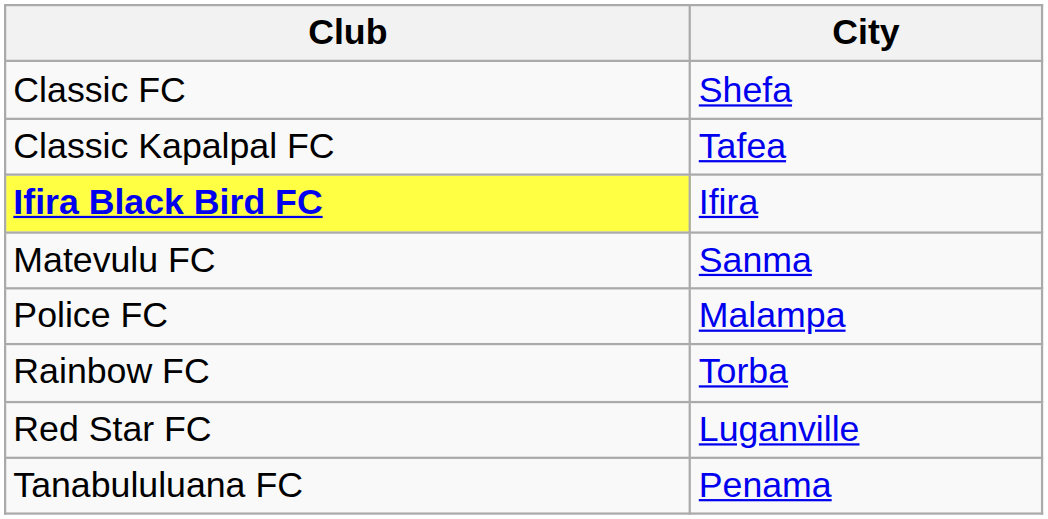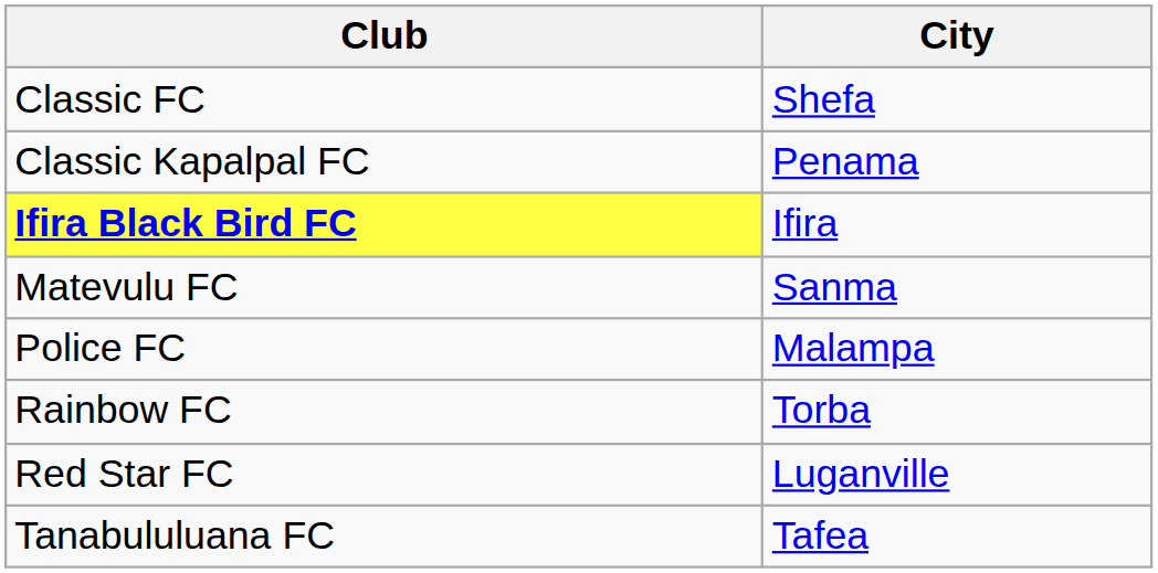 <table class="wikitable">
 <tr>
 <th width="300px">Club</th>
 <th width="150px">City</th>
 </tr>
 <tr>
 <td>Classic FC</td>
 <td><a href='#'>Shefa</a></td>
 </tr>
 <tr>
 <td>Classic Kapalpal FC</td>
-<td><a href='#'>Tafea</a></td>
+<td><a href='#'>Penama</a></td>
 </tr>
 <tr>
 <td bgcolor=#ffff44><strong><a href='#'>Ifira Black Bird FC</a></strong></td>
 <td><a href='#'>Ifira</a></td>
 </tr>
 <tr>
 <td>Matevulu FC</td>
 <td><a href='#'>Sanma</a></td>
 </tr>
 <tr>
 <td>Police FC</td>
 <td><a href='#'>Malampa</a></td>
 </tr>
 <tr>
 <td>Rainbow FC</td>
 <td><a href='#'>Torba</a></td>
 </tr>
 <tr>
 <td>Red Star FC</td>
 <td><a href='#'>Luganville</a></td>
 </tr>
 <tr>
 <td>Tanabululuana FC</td>
-<td><a href='#'>Penama</a></td>
+<td><a href='#'>Tafea</a></td>
 </tr>
 </table>
